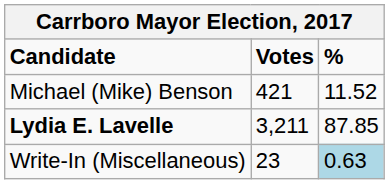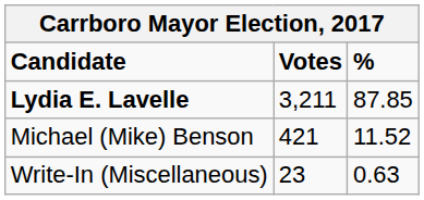 <table class="wikitable">
 <tr>
 <th colspan="3">Carrboro Mayor Election, 2017</th>
 </tr>
 <tr>
 <td><strong>Candidate</strong></td>
 <td><strong>Votes</strong></td>
 <td><strong>%</strong></td>
 </tr>
 <tr>
+<td><strong>Lydia E. Lavelle</strong></td>
+<td>3,211</td>
+<td>87.85</td>
+</tr>
+<tr>
 <td>Michael (Mike) Benson</td>
 <td>421</td>
 <td>11.52</td>
 </tr>
 <tr>
-<td><strong>Lydia E. Lavelle</strong></td>
-<td>3,211</td>
-<td>87.85</td>
-</tr>
-<tr>
 <td>Write-In (Miscellaneous)</td>
 <td>23</td>
-<td style="background: lightblue;">0.63</td>
+<td>0.63</td>
 </tr>
 </table>
